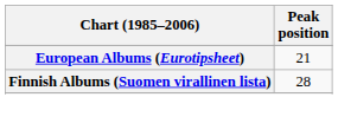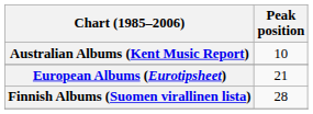 <table class="wikitable sortable plainrowheaders" style="text-align:center">
 <tr>
 <th scope="col">Chart (1985–2006)</th>
 <th scope="col">Peak<br>position</th>
+</tr>
+<tr>
+<th scope="row">Australian Albums (<a href='#'>Kent Music Report</a>)</th>
+<td>10</td>
 </tr>
 <tr>
 </tr>
 <tr>
 </tr>
 <tr>
 </tr>
 <tr>
 <th scope="row"><a href='#'>European Albums</a> (<em><a href='#'>Eurotipsheet</a></em>)</th>
 <td>21</td>
 </tr>
 <tr>
 <th scope="row">Finnish Albums (<a href='#'>Suomen virallinen lista</a>)</th>
 <td>28</td>
 </tr>
 <tr>
 </tr>
 <tr>
 </tr>
 <tr>
 </tr>
 <tr>
 </tr>
 <tr>
 </tr>
 <tr>
 </tr>
 </table>
